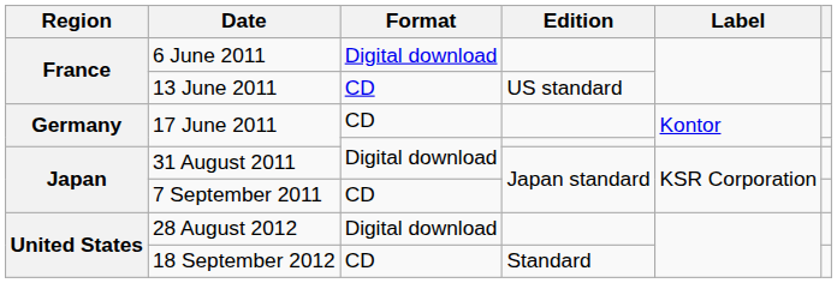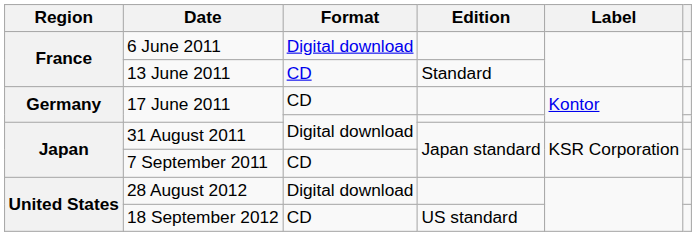 <table class="wikitable plainrowheaders">
 <tr>
 <th scope="col">Region</th>
 <th scope="col">Date</th>
 <th scope="col">Format</th>
 <th scope="col">Edition</th>
 <th scope="col">Label</th>
 <th scope="col"></th>
 </tr>
 <tr>
 <th scope="row" rowspan=2>France</th>
 <td>6 June 2011</td>
 <td><a href='#'>Digital download</a></td>
 <td></td>
 <td rowspan=2></td>
 <td align="center"></td>
 </tr>
 <tr>
 <td>13 June 2011</td>
 <td><a href='#'>CD</a></td>
-<td>US standard</td>
+<td>Standard</td>
 <td align="center"></td>
 </tr>
 <tr>
 <th scope="row" rowspan=2>Germany</th>
 <td rowspan=2>17 June 2011</td>
 <td>CD</td>
 <td></td>
 <td rowspan=2><a href='#'>Kontor</a></td>
 <td align="center"></td>
 </tr>
 <tr>
 <td rowspan=2>Digital download</td>
 <td></td>
 <td align="center"></td>
 </tr>
 <tr>
 <th scope="row" rowspan=2>Japan</th>
 <td>31 August 2011</td>
 <td rowspan=2>Japan standard</td>
 <td rowspan=2>KSR Corporation</td>
 <td align="center"></td>
 </tr>
 <tr>
 <td>7 September 2011</td>
 <td>CD</td>
 <td align="center"></td>
 </tr>
 <tr>
 <th scope="row" rowspan=2>United States</th>
 <td>28 August 2012</td>
 <td>Digital download</td>
 <td></td>
 <td rowspan=2></td>
 <td align="center"></td>
 </tr>
 <tr>
 <td>18 September 2012</td>
 <td>CD</td>
-<td>Standard</td>
+<td>US standard</td>
 <td align="center"></td>
 </tr>
 </table>
